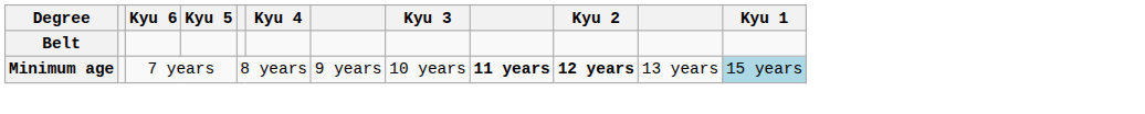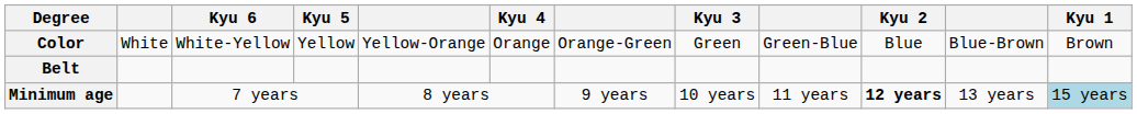 <table class="wikitable" style="text-align:center;">
 <tr>
 <th>Degree</th>
 <th></th>
 <th>Kyu 6</th>
 <th>Kyu 5</th>
 <th></th>
 <th>Kyu 4</th>
 <th></th>
 <th>Kyu 3</th>
 <th></th>
 <th>Kyu 2</th>
 <th></th>
 <th>Kyu 1</th>
+</tr>
+<tr>
+<th>Color</th>
+<td>White</td>
+<td>White-Yellow</td>
+<td>Yellow</td>
+<td>Yellow-Orange</td>
+<td>Orange</td>
+<td>Orange-Green</td>
+<td>Green</td>
+<td>Green-Blue</td>
+<td>Blue</td>
+<td>Blue-Brown</td>
+<td>Brown</td>
 </tr>
 <tr>
 <th>Belt</th>
 <td></td>
 <td></td>
 <td></td>
 <td></td>
 <td></td>
 <td></td>
 <td></td>
 <td></td>
 <td></td>
 <td></td>
 <td></td>
 </tr>
 <tr>
 <th>Minimum age</th>
 <td></td>
 <td colspan="2">7 years</td>
 <td colspan="2">8 years</td>
 <td>9 years</td>
 <td>10 years</td>
-<td><strong>11 years</strong></td>
+<td>11 years</td>
 <td><strong>12 years</strong></td>
 <td>13 years</td>
 <td style="background: lightblue;">15 years</td>
 </tr>
 </table>
